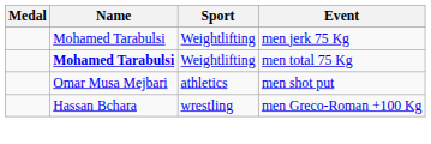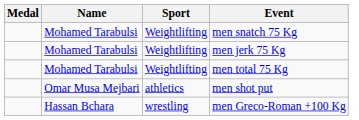 <table class="wikitable sortable">
 <tr>
 <th>Medal</th>
 <th>Name</th>
 <th>Sport</th>
 <th>Event</th>
 </tr>
 <tr>
 <td></td>
 <td><a href='#'>Mohamed Tarabulsi</a></td>
 <td> <a href='#'>Weightlifting</a></td>
+<td><a href='#'>men snatch 75 Kg</a></td>
+</tr>
+<tr>
+<td></td>
+<td><a href='#'>Mohamed Tarabulsi</a></td>
+<td> <a href='#'>Weightlifting</a></td>
 <td><a href='#'>men jerk 75 Kg</a></td>
 </tr>
 <tr>
 <td></td>
-<td><strong><a href='#'>Mohamed Tarabulsi</a></strong></td>
+<td><a href='#'>Mohamed Tarabulsi</a></td>
 <td> <a href='#'>Weightlifting</a></td>
 <td><a href='#'>men total 75 Kg</a></td>
 </tr>
 <tr>
 <td></td>
 <td><a href='#'>Omar Musa Mejbari</a></td>
 <td> <a href='#'>athletics</a></td>
 <td><a href='#'>men shot put</a></td>
 </tr>
 <tr>
 <td></td>
 <td><a href='#'>Hassan Bchara</a></td>
 <td> <a href='#'>wrestling</a></td>
 <td><a href='#'>men Greco-Roman +100 Kg</a></td>
 </tr>
 </table>
